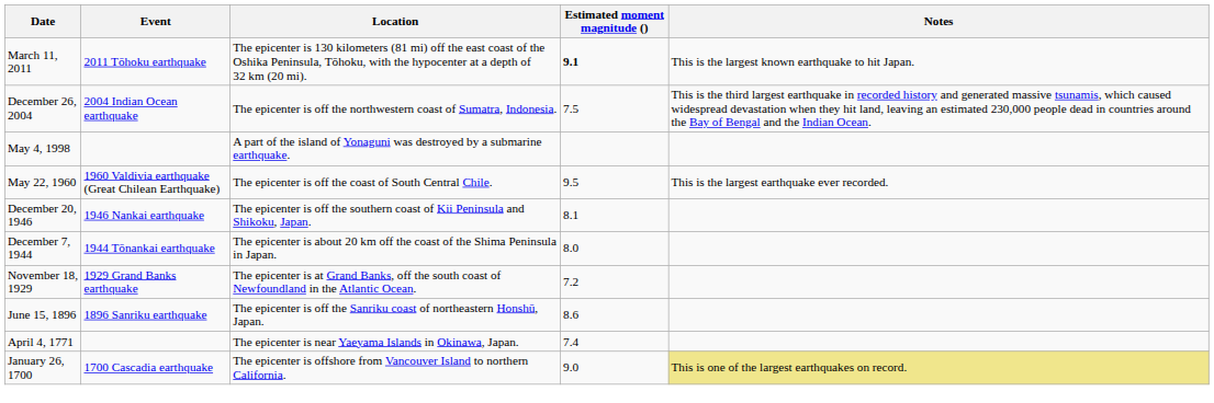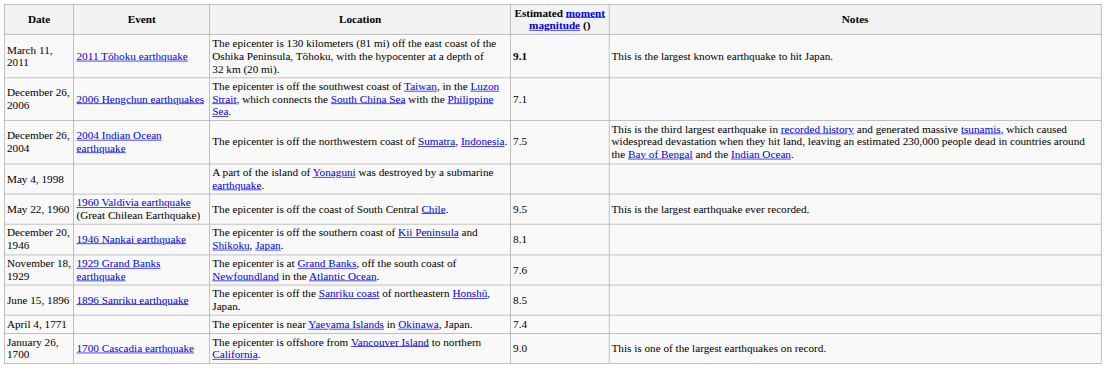 <table class="wikitable sortable">
 <tr>
 <th>Date</th>
 <th>Event</th>
 <th>Location</th>
 <th>Estimated <a href='#'>moment magnitude</a> ()</th>
 <th>Notes</th>
 </tr>
 <tr>
 <td>March 11, 2011</td>
 <td><a href='#'>2011 Tōhoku earthquake</a></td>
 <td>The epicenter is 130 kilometers (81 mi) off the east coast of the Oshika Peninsula, Tōhoku, with the hypocenter at a depth of 32 km (20 mi).</td>
 <td><strong>9.1</strong></td>
 <td>This is the largest known earthquake to hit Japan.</td>
+</tr>
+<tr>
+<td>December 26, 2006</td>
+<td><a href='#'>2006 Hengchun earthquakes</a></td>
+<td>The epicenter is off the southwest coast of <a href='#'>Taiwan</a>, in the <a href='#'>Luzon Strait</a>, which connects the <a href='#'>South China Sea</a> with the <a href='#'>Philippine Sea</a>.</td>
+<td>7.1</td>
+<td></td>
 </tr>
 <tr>
 <td>December 26, 2004</td>
 <td><a href='#'>2004 Indian Ocean earthquake</a></td>
 <td>The epicenter is off the northwestern coast of <a href='#'>Sumatra</a>, <a href='#'>Indonesia</a>.</td>
 <td>7.5</td>
 <td>This is the third largest earthquake in <a href='#'>recorded history</a> and generated massive <a href='#'>tsunamis</a>, which caused widespread devastation when they hit land, leaving an estimated 230,000 people dead in countries around the <a href='#'>Bay of Bengal</a> and the <a href='#'>Indian Ocean</a>.</td>
 </tr>
 <tr>
 <td>May 4, 1998</td>
 <td></td>
 <td>A part of the island of <a href='#'>Yonaguni</a> was destroyed by a submarine <a href='#'>earthquake</a>.</td>
 <td></td>
 <td></td>
 </tr>
 <tr>
 <td>May 22, 1960</td>
 <td><a href='#'>1960 Valdivia earthquake</a> (Great Chilean Earthquake)</td>
 <td>The epicenter is off the coast of South Central <a href='#'>Chile</a>.</td>
 <td>9.5</td>
 <td>This is the largest earthquake ever recorded.</td>
 </tr>
 <tr>
 <td>December 20, 1946</td>
 <td><a href='#'>1946 Nankai earthquake</a></td>
 <td>The epicenter is off the southern coast of <a href='#'>Kii Peninsula</a> and <a href='#'>Shikoku</a>, <a href='#'>Japan</a>.</td>
 <td>8.1</td>
 <td></td>
 </tr>
 <tr>
-<td>December 7, 1944</td>
-<td><a href='#'>1944 Tōnankai earthquake</a></td>
-<td>The epicenter is about 20 km off the coast of the Shima Peninsula in Japan.</td>
-<td>8.0</td>
-<td></td>
-</tr>
-<tr>
 <td>November 18, 1929</td>
 <td><a href='#'>1929 Grand Banks earthquake</a></td>
 <td>The epicenter is at <a href='#'>Grand Banks</a>, off the south coast of <a href='#'>Newfoundland</a> in the <a href='#'>Atlantic Ocean</a>.</td>
-<td>7.2</td>
+<td>7.6</td>
 <td></td>
 </tr>
 <tr>
 <td>June 15, 1896</td>
 <td><a href='#'>1896 Sanriku earthquake</a></td>
 <td>The epicenter is off the <a href='#'>Sanriku coast</a> of northeastern <a href='#'>Honshū</a>, Japan.</td>
-<td>8.6</td>
+<td>8.5</td>
 <td></td>
 </tr>
 <tr>
 <td>April 4, 1771</td>
 <td></td>
 <td>The epicenter is near <a href='#'>Yaeyama Islands</a> in <a href='#'>Okinawa</a>, Japan.</td>
 <td>7.4</td>
 <td></td>
 </tr>
 <tr>
 <td>January 26, 1700</td>
 <td><a href='#'>1700 Cascadia earthquake</a></td>
 <td>The epicenter is offshore from <a href='#'>Vancouver Island</a> to northern <a href='#'>California</a>.</td>
 <td>9.0</td>
-<td style="background: khaki;">This is one of the largest earthquakes on record.</td>
+<td>This is one of the largest earthquakes on record.</td>
 </tr>
 </table>
